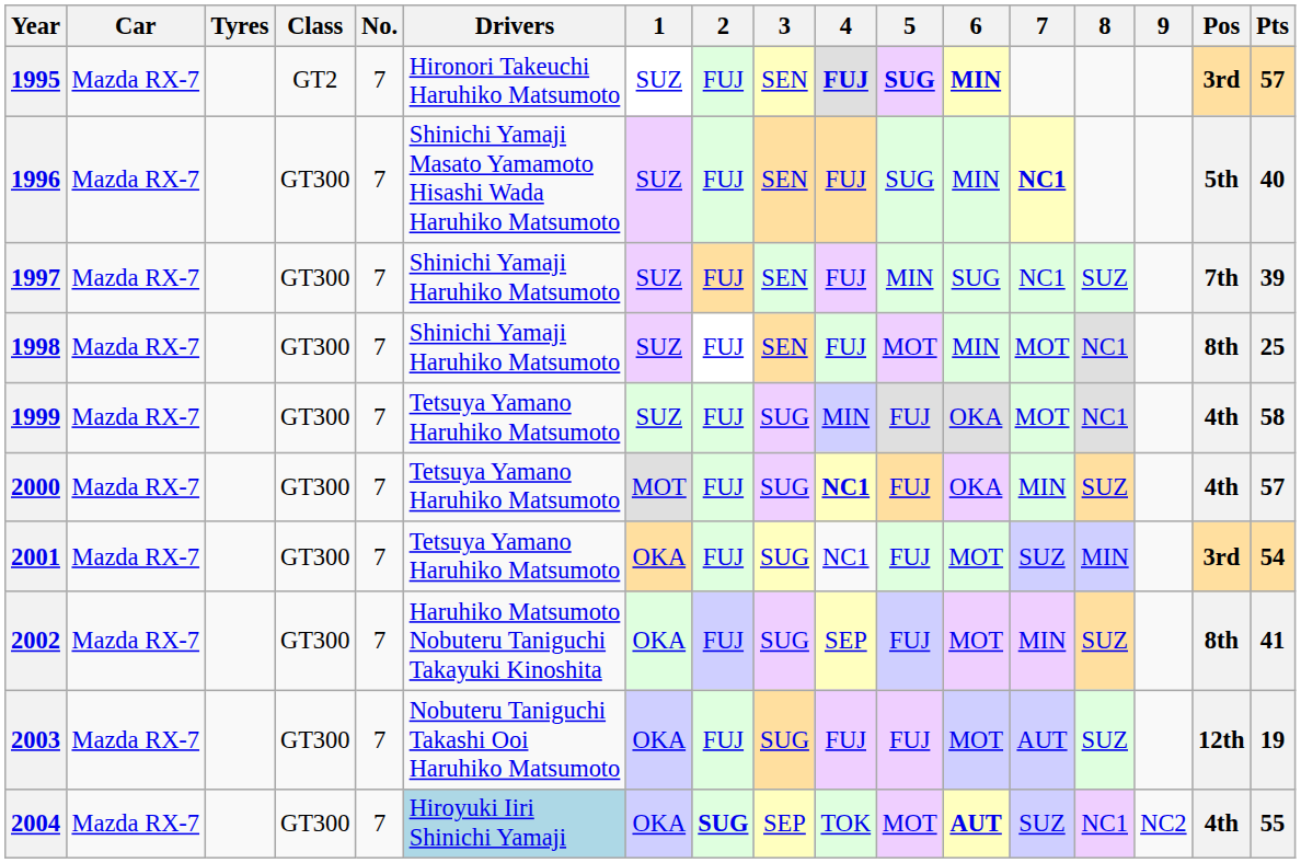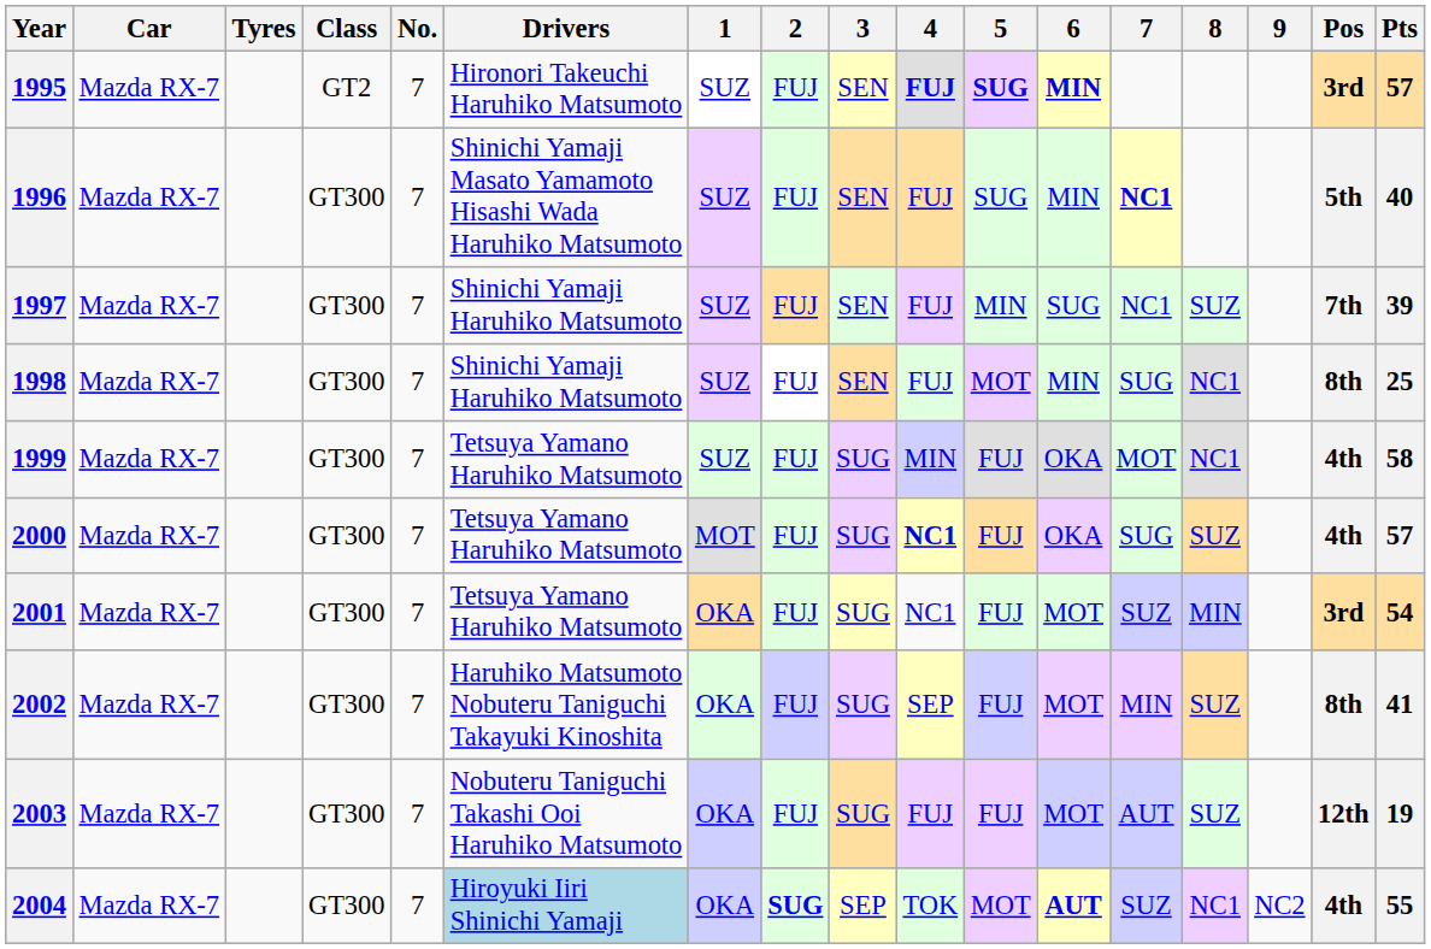 <table class="wikitable" style="text-align:center; font-size:90%">
 <tr>
 <th>Year</th>
 <th>Car</th>
 <th>Tyres</th>
 <th>Class</th>
 <th>No.</th>
 <th>Drivers</th>
 <th>1</th>
 <th>2</th>
 <th>3</th>
 <th>4</th>
 <th>5</th>
 <th>6</th>
 <th>7</th>
 <th>8</th>
 <th>9</th>
 <th>Pos</th>
 <th>Pts</th>
 </tr>
 <tr>
 <th><a href='#'>1995</a></th>
 <td><a href='#'>Mazda RX-7</a></td>
 <td></td>
 <td>GT2</td>
 <td>7</td>
 <td align="left"> <a href='#'>Hironori Takeuchi</a><br> <a href='#'>Haruhiko Matsumoto</a></td>
 <td style="background:#FFFFFF;"><a href='#'>SUZ</a></td>
 <td style="background:#dfffdf;"><a href='#'>FUJ</a><br></td>
 <td style="background:#ffffbf;"><a href='#'>SEN</a><br></td>
 <td style="background:#dfdfdf;"><a href='#'><strong>FUJ</strong></a><br></td>
 <td style="background:#EFCFFF;"><a href='#'><strong>SUG</strong></a><br></td>
 <td style="background:#ffffbf;"><a href='#'><strong>MIN</strong></a><br></td>
 <td></td>
 <td></td>
 <td></td>
 <td style="background:#ffdf9f;"><strong>3rd</strong></td>
 <td style="background:#ffdf9f;"><strong>57</strong></td>
 </tr>
 <tr>
 <th><a href='#'>1996</a></th>
 <td><a href='#'>Mazda RX-7</a></td>
 <td></td>
 <td>GT300</td>
 <td>7</td>
 <td align="left"> <a href='#'>Shinichi Yamaji</a><br> <a href='#'>Masato Yamamoto</a><br> <a href='#'>Hisashi Wada</a><br> <a href='#'>Haruhiko Matsumoto</a></td>
 <td style="background:#EFCFFF;"><a href='#'>SUZ</a><br></td>
 <td style="background:#DFFFDF;"><a href='#'>FUJ</a><br></td>
 <td style="background:#ffdf9f;"><a href='#'>SEN</a><br></td>
 <td style="background:#ffdf9f;"><a href='#'>FUJ</a><br></td>
 <td style="background:#DFFFDF;"><a href='#'>SUG</a><br></td>
 <td style="background:#DFFFDF;"><a href='#'>MIN</a><br></td>
 <td style="background:#ffffbf;"><a href='#'><strong>NC1</strong></a><br></td>
 <td></td>
 <td></td>
 <th>5th</th>
 <th>40</th>
 </tr>
 <tr>
 <th><a href='#'>1997</a></th>
 <td><a href='#'>Mazda RX-7</a></td>
 <td></td>
 <td>GT300</td>
 <td>7</td>
 <td align="left"> <a href='#'>Shinichi Yamaji</a><br> <a href='#'>Haruhiko Matsumoto</a></td>
 <td style="background:#EFCFFF;"><a href='#'>SUZ</a><br></td>
 <td style="background:#ffdf9f;"><a href='#'>FUJ</a><br></td>
 <td style="background:#DFFFDF;"><a href='#'>SEN</a><br></td>
 <td style="background:#EFCFFF;"><a href='#'>FUJ</a><br></td>
 <td style="background:#DFFFDF;"><a href='#'>MIN</a><br></td>
 <td style="background:#DFFFDF;"><a href='#'>SUG</a><br></td>
 <td style="background:#DFFFDF;"><a href='#'>NC1</a><br></td>
 <td style="background:#DFFFDF;"><a href='#'>SUZ</a><br></td>
 <td></td>
 <th>7th</th>
 <th>39</th>
 </tr>
 <tr>
 <th><a href='#'>1998</a></th>
 <td><a href='#'>Mazda RX-7</a></td>
 <td></td>
 <td>GT300</td>
 <td>7</td>
 <td align="left"> <a href='#'>Shinichi Yamaji</a><br> <a href='#'>Haruhiko Matsumoto</a></td>
 <td style="background:#EFCFFF;"><a href='#'>SUZ</a><br></td>
 <td style="background:#FFFFFF;"><a href='#'>FUJ</a><br></td>
 <td style="background:#ffdf9f;"><a href='#'>SEN</a><br></td>
 <td style="background:#DFFFDF;"><a href='#'>FUJ</a><br></td>
 <td style="background:#EFCFFF;"><a href='#'>MOT</a><br></td>
 <td style="background:#DFFFDF;"><a href='#'>MIN</a><br></td>
-<td style="background:#DFFFDF;"><a href='#'>MOT</a><br></td>
+<td style="background:#DFFFDF;"><a href='#'>SUG</a><br></td>
 <td style="background:#DFDFDF;"><a href='#'>NC1</a><br></td>
 <td></td>
 <th>8th</th>
 <th>25</th>
 </tr>
 <tr>
 <th><a href='#'>1999</a></th>
 <td><a href='#'>Mazda RX-7</a></td>
 <td></td>
 <td>GT300</td>
 <td>7</td>
 <td align="left"> <a href='#'>Tetsuya Yamano</a><br> <a href='#'>Haruhiko Matsumoto</a></td>
 <td style="background:#DFFFDF;"><a href='#'>SUZ</a><br></td>
 <td style="background:#DFFFDF;"><a href='#'>FUJ</a><br></td>
 <td style="background:#EFCFFF"><a href='#'>SUG</a><br></td>
 <td style="background:#CFCFFF;"><a href='#'>MIN</a><br></td>
 <td style="background:#DFDFDF;"><a href='#'>FUJ</a><br></td>
 <td style="background:#DFDFDF;"><a href='#'>OKA</a><br></td>
 <td style="background:#DFFFDF;"><a href='#'>MOT</a><br></td>
 <td style="background:#DFDFDF;"><a href='#'>NC1</a><br></td>
 <td></td>
 <th>4th</th>
 <th>58</th>
 </tr>
 <tr>
 <th><a href='#'>2000</a></th>
 <td><a href='#'>Mazda RX-7</a></td>
 <td></td>
 <td>GT300</td>
 <td>7</td>
 <td align="left"> <a href='#'>Tetsuya Yamano</a><br> <a href='#'>Haruhiko Matsumoto</a></td>
 <td style="background:#DFDFDF;"><a href='#'>MOT</a><br></td>
 <td style="background:#DFFFDF;"><a href='#'>FUJ</a><br></td>
 <td style="background:#EFCFFF;"><a href='#'>SUG</a><br></td>
 <td style="background:#ffffbf;"><a href='#'><strong>NC1</strong></a><br></td>
 <td style="background:#ffdf9f;"><a href='#'>FUJ</a><br></td>
 <td style="background:#EFCFFF;"><a href='#'>OKA</a><br></td>
-<td style="background:#DFFFDF;"><a href='#'>MIN</a><br></td>
+<td style="background:#DFFFDF;"><a href='#'>SUG</a><br></td>
 <td style="background:#ffdf9f"><a href='#'>SUZ</a><br></td>
 <td></td>
 <th>4th</th>
 <th>57</th>
 </tr>
 <tr>
 <th><a href='#'>2001</a></th>
 <td><a href='#'>Mazda RX-7</a></td>
 <td></td>
 <td>GT300</td>
 <td>7</td>
 <td align="left"> <a href='#'>Tetsuya Yamano</a><br> <a href='#'>Haruhiko Matsumoto</a></td>
 <td style="background:#ffdf9f;"><a href='#'>OKA</a><br></td>
 <td style="background:#DFFFDF;"><a href='#'>FUJ</a><br></td>
 <td style="background:#ffffbf;"><a href='#'>SUG</a><br></td>
 <td><a href='#'>NC1</a></td>
 <td style="background:#DFFFDF;"><a href='#'>FUJ</a><br></td>
 <td style="background:#DFFFDF;"><a href='#'>MOT</a><br></td>
 <td style="background:#CFCFFF;"><a href='#'>SUZ</a><br></td>
 <td style="background:#CFCFFF;"><a href='#'>MIN</a><br></td>
 <td></td>
 <td style="background:#ffdf9f;"><strong>3rd</strong></td>
 <td style="background:#ffdf9f;"><strong>54</strong></td>
 </tr>
 <tr>
 <th><a href='#'>2002</a></th>
 <td><a href='#'>Mazda RX-7</a></td>
 <td></td>
 <td>GT300</td>
 <td>7</td>
 <td align="left"> <a href='#'>Haruhiko Matsumoto</a><br> <a href='#'>Nobuteru Taniguchi</a><br> <a href='#'>Takayuki Kinoshita</a></td>
 <td style="background:#DFFFDF;"><a href='#'>OKA</a><br></td>
 <td style="background:#CFCFFF;"><a href='#'>FUJ</a><br></td>
 <td style="background:#EFCFFF;"><a href='#'>SUG</a><br></td>
 <td style="background:#ffffbf;"><a href='#'>SEP</a><br></td>
 <td style="background:#CFCFFF;"><a href='#'>FUJ</a><br></td>
 <td style="background:#EFCFFF;"><a href='#'>MOT</a><br></td>
 <td style="background:#EFCFFF;"><a href='#'>MIN</a><br></td>
 <td style="background:#ffdf9f;"><a href='#'>SUZ</a><br></td>
 <td></td>
 <th>8th</th>
 <th>41</th>
 </tr>
 <tr>
 <th><a href='#'>2003</a></th>
 <td><a href='#'>Mazda RX-7</a></td>
 <td></td>
 <td>GT300</td>
 <td>7</td>
 <td align="left"> <a href='#'>Nobuteru Taniguchi</a><br> <a href='#'>Takashi Ooi</a><br> <a href='#'>Haruhiko Matsumoto</a></td>
 <td style="background:#CFCFFF;"><a href='#'>OKA</a><br></td>
 <td style="background:#DFFFDF;"><a href='#'>FUJ</a><br></td>
 <td style="background:#ffdf9f;"><a href='#'>SUG</a><br></td>
 <td style="background:#EFCFFF;"><a href='#'>FUJ</a><br></td>
 <td style="background:#EFCFFF;"><a href='#'>FUJ</a><br></td>
 <td style="background:#CFCFFF;"><a href='#'>MOT</a><br></td>
 <td style="background:#CFCFFF;"><a href='#'>AUT</a><br></td>
 <td style="background:#DFFFDF;"><a href='#'>SUZ</a><br></td>
 <td></td>
 <th>12th</th>
 <th>19</th>
 </tr>
 <tr>
 <th><a href='#'>2004</a></th>
 <td><a href='#'>Mazda RX-7</a></td>
 <td></td>
 <td>GT300</td>
 <td>7</td>
 <td align="left" style="background: lightblue;"> <a href='#'>Hiroyuki Iiri</a><br> <a href='#'>Shinichi Yamaji</a></td>
 <td style="background:#CFCFFF;"><a href='#'>OKA</a><br></td>
 <td style="background:#DFFFDF;"><a href='#'><strong>SUG</strong></a><br></td>
 <td style="background:#ffffbf;"><a href='#'>SEP</a><br></td>
 <td style="background:#DFFFDF;"><a href='#'>TOK</a><br></td>
 <td style="background:#EFCFFF;"><a href='#'>MOT</a><br></td>
 <td style="background:#ffffbf;"><a href='#'><strong>AUT</strong></a><br></td>
 <td style="background:#CFCFFF;"><a href='#'>SUZ</a><br></td>
 <td style="background:#EFCFFF;"><a href='#'>NC1</a><br></td>
 <td><a href='#'>NC2</a><br></td>
 <th>4th</th>
 <th>55</th>
 </tr>
 </table>
